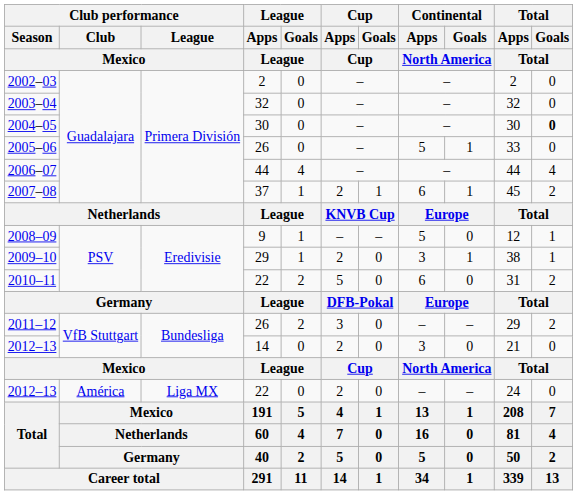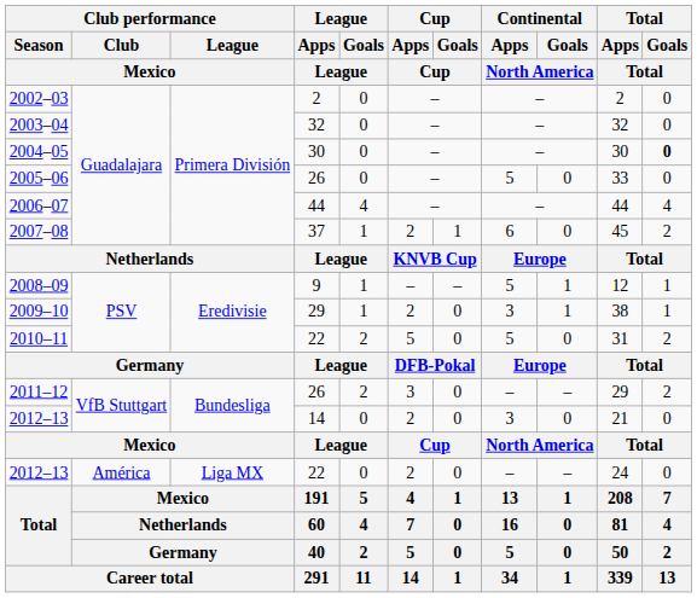 <table class="wikitable" style="text-align:center">
 <tr>
 <th colspan=3>Club performance</th>
 <th colspan=2>League</th>
 <th colspan=2>Cup</th>
 <th colspan=2>Continental</th>
 <th colspan=2>Total</th>
 </tr>
 <tr>
 <th>Season</th>
 <th>Club</th>
 <th>League</th>
 <th>Apps</th>
 <th>Goals</th>
 <th>Apps</th>
 <th>Goals</th>
 <th>Apps</th>
 <th>Goals</th>
 <th>Apps</th>
 <th>Goals</th>
 </tr>
 <tr>
 <th colspan=3>Mexico</th>
 <th colspan=2>League</th>
 <th colspan=2>Cup</th>
 <th colspan=2><a href='#'>North America</a></th>
 <th colspan=2>Total</th>
 </tr>
 <tr>
 <td><a href='#'>2002</a>–<a href='#'>03</a></td>
 <td rowspan="6"><a href='#'>Guadalajara</a></td>
 <td rowspan="6"><a href='#'>Primera División</a></td>
 <td>2</td>
 <td>0</td>
 <td colspan="2">–</td>
 <td colspan="2">–</td>
 <td>2</td>
 <td>0</td>
 </tr>
 <tr>
 <td><a href='#'>2003</a>–<a href='#'>04</a></td>
 <td>32</td>
 <td>0</td>
 <td colspan="2">–</td>
 <td colspan="2">–</td>
 <td>32</td>
 <td>0</td>
 </tr>
 <tr>
 <td><a href='#'>2004</a>–<a href='#'>05</a></td>
 <td>30</td>
 <td>0</td>
 <td colspan="2">–</td>
 <td colspan="2">–</td>
 <td>30</td>
 <td><strong>0</strong></td>
 </tr>
 <tr>
 <td><a href='#'>2005</a>–<a href='#'>06</a></td>
 <td>26</td>
 <td>0</td>
 <td colspan="2">–</td>
 <td>5</td>
-<td>1</td>
+<td>0</td>
 <td>33</td>
 <td>0</td>
 </tr>
 <tr>
 <td><a href='#'>2006</a>–<a href='#'>07</a></td>
 <td>44</td>
 <td>4</td>
 <td colspan="2">–</td>
 <td colspan="2">–</td>
 <td>44</td>
 <td>4</td>
 </tr>
 <tr>
 <td><a href='#'>2007</a>–<a href='#'>08</a></td>
 <td>37</td>
 <td>1</td>
 <td>2</td>
 <td>1</td>
 <td>6</td>
-<td>1</td>
+<td>0</td>
 <td>45</td>
 <td>2</td>
 </tr>
 <tr>
 <th colspan=3>Netherlands</th>
 <th colspan=2>League</th>
 <th colspan=2><a href='#'>KNVB Cup</a></th>
 <th colspan=2><a href='#'>Europe</a></th>
 <th colspan=2>Total</th>
 </tr>
 <tr>
 <td><a href='#'>2008–09</a></td>
 <td rowspan="3"><a href='#'>PSV</a></td>
 <td rowspan="3"><a href='#'>Eredivisie</a></td>
 <td>9</td>
 <td>1</td>
 <td>–</td>
 <td>–</td>
 <td>5</td>
-<td>0</td>
+<td>1</td>
 <td>12</td>
 <td>1</td>
 </tr>
 <tr>
 <td><a href='#'>2009–10</a></td>
 <td>29</td>
 <td>1</td>
 <td>2</td>
 <td>0</td>
 <td>3</td>
 <td>1</td>
 <td>38</td>
 <td>1</td>
 </tr>
 <tr>
 <td><a href='#'>2010–11</a></td>
 <td>22</td>
 <td>2</td>
 <td>5</td>
 <td>0</td>
-<td>6</td>
+<td>5</td>
 <td>0</td>
 <td>31</td>
 <td>2</td>
 </tr>
 <tr>
 <th colspan=3>Germany</th>
 <th colspan=2>League</th>
 <th colspan=2><a href='#'>DFB-Pokal</a></th>
 <th colspan=2><a href='#'>Europe</a></th>
 <th colspan=2>Total</th>
 </tr>
 <tr>
 <td><a href='#'>2011–12</a></td>
 <td rowspan="2"><a href='#'>VfB Stuttgart</a></td>
 <td rowspan="2"><a href='#'>Bundesliga</a></td>
 <td>26</td>
 <td>2</td>
 <td>3</td>
 <td>0</td>
 <td>–</td>
 <td>–</td>
 <td>29</td>
 <td>2</td>
 </tr>
 <tr>
 <td><a href='#'>2012–13</a></td>
 <td>14</td>
 <td>0</td>
 <td>2</td>
 <td>0</td>
 <td>3</td>
 <td>0</td>
 <td>21</td>
 <td>0</td>
 </tr>
 <tr>
 <th colspan=3>Mexico</th>
 <th colspan=2>League</th>
 <th colspan=2><a href='#'>Cup</a></th>
 <th colspan=2><a href='#'>North America</a></th>
 <th colspan=2>Total</th>
 </tr>
 <tr>
 <td><a href='#'>2012–13</a></td>
 <td><a href='#'>América</a></td>
 <td><a href='#'>Liga MX</a></td>
 <td>22</td>
 <td>0</td>
 <td>2</td>
 <td>0</td>
 <td>–</td>
 <td>–</td>
 <td>24</td>
 <td>0</td>
 </tr>
 <tr>
 <th rowspan=3>Total</th>
 <th colspan=2>Mexico</th>
 <th>191</th>
 <th>5</th>
 <th>4</th>
 <th>1</th>
 <th>13</th>
 <th>1</th>
 <th>208</th>
 <th>7</th>
 </tr>
 <tr>
 <th colspan=2>Netherlands</th>
 <th>60</th>
 <th>4</th>
 <th>7</th>
 <th>0</th>
 <th>16</th>
 <th>0</th>
 <th>81</th>
 <th>4</th>
 </tr>
 <tr>
 <th colspan=2>Germany</th>
 <th>40</th>
 <th>2</th>
 <th>5</th>
 <th>0</th>
 <th>5</th>
 <th>0</th>
 <th>50</th>
 <th>2</th>
 </tr>
 <tr>
 <th colspan=3>Career total</th>
 <th>291</th>
 <th>11</th>
 <th>14</th>
 <th>1</th>
 <th>34</th>
 <th>1</th>
 <th>339</th>
 <th>13</th>
 </tr>
 </table>
